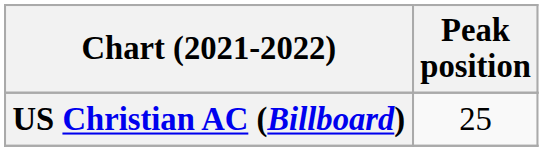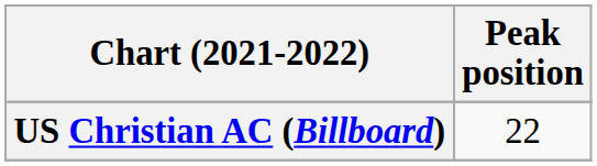 <table class="wikitable sortable plainrowheaders" style="text-align:center">
 <tr>
 <th scope="col">Chart (2021-2022)</th>
 <th scope="col">Peak<br> position</th>
 </tr>
 <tr>
 </tr>
 <tr>
 </tr>
 <tr>
 <th scope="row">US <a href='#'>Christian AC</a> (<em><a href='#'>Billboard</a></em>)</th>
-<td>25</td>
+<td>22</td>
 </tr>
 <tr>
 </tr>
 </table>
